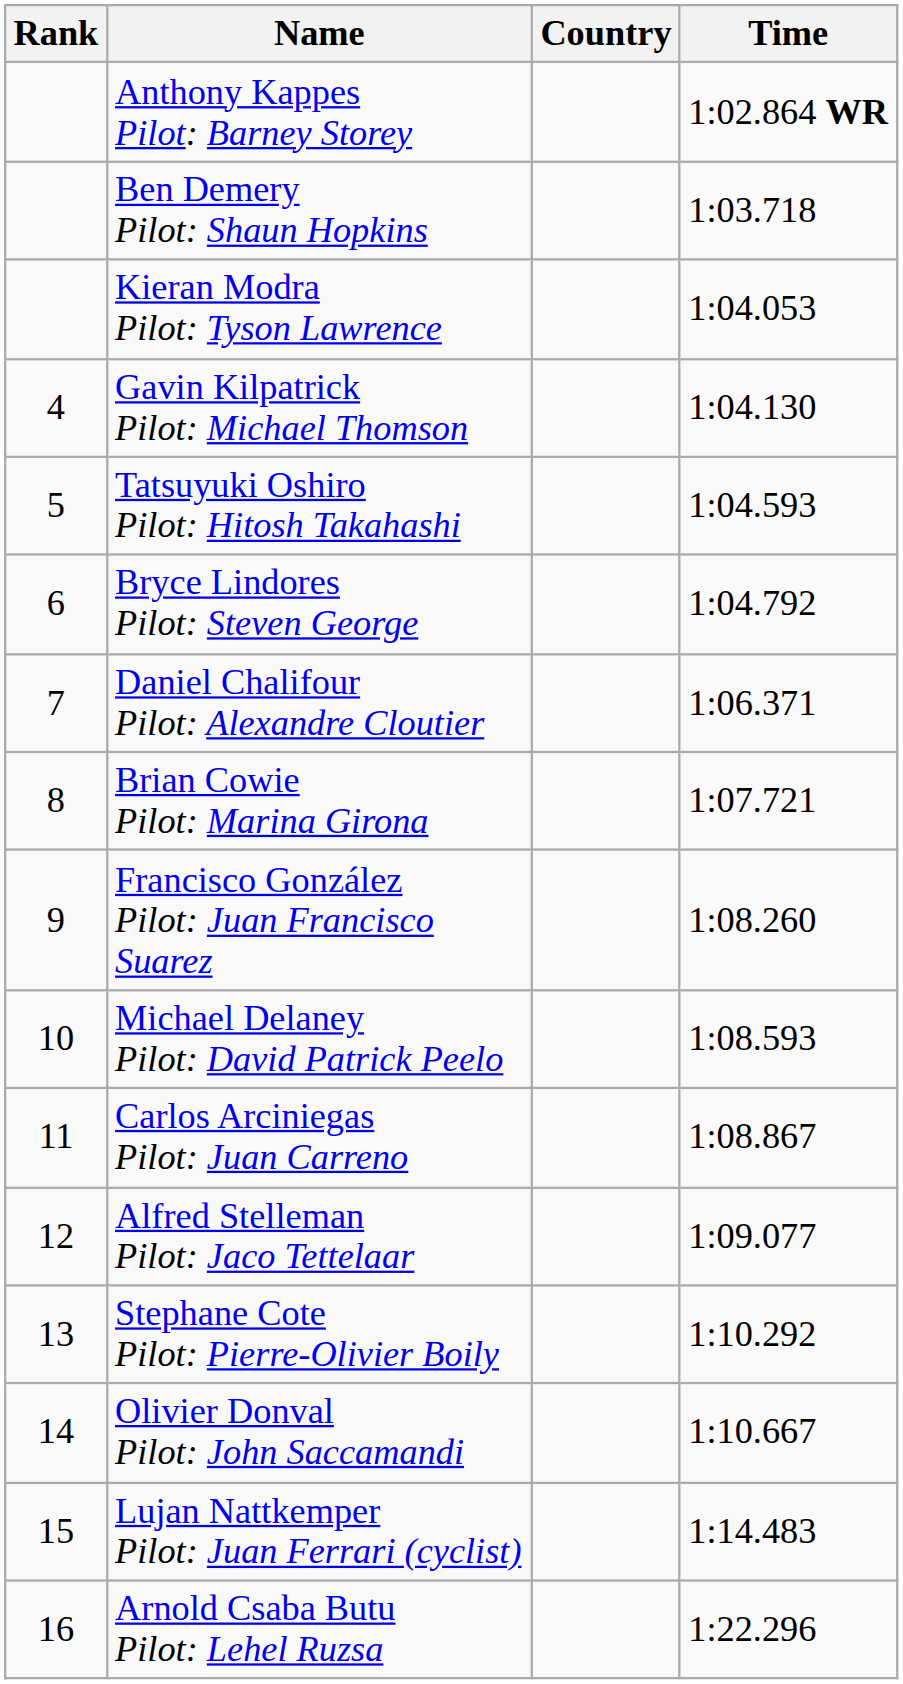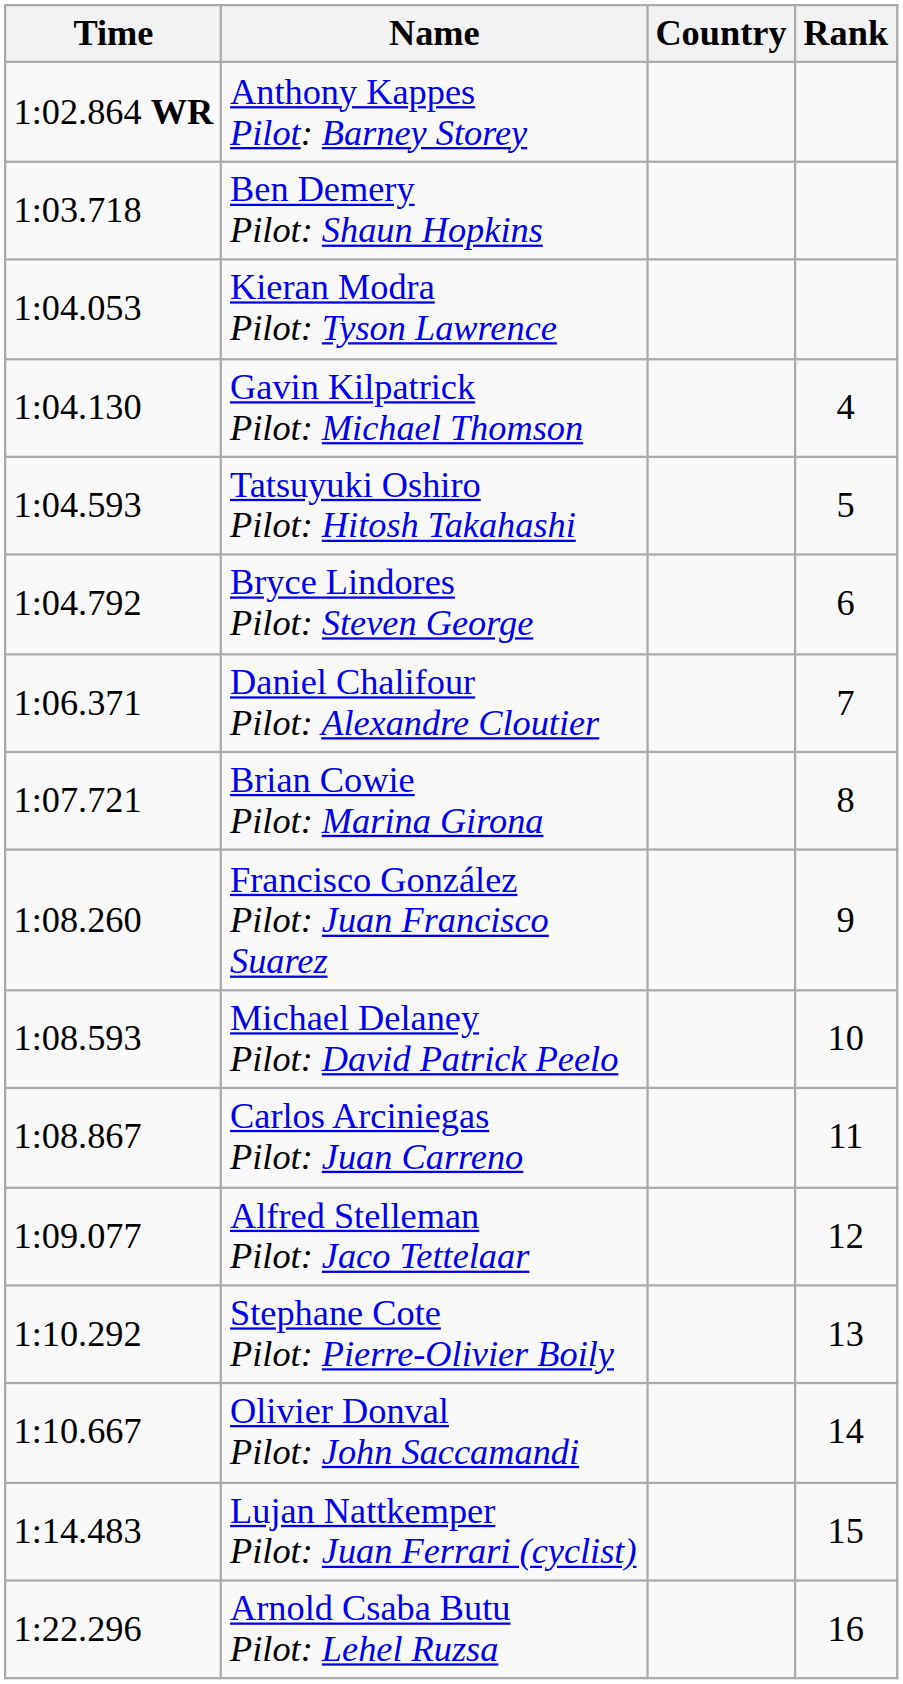 <table class="wikitable sortable">
 <tr>
-<th width=20>Rank</th>
+<th>Time</th>
 <th width=180>Name</th>
 <th>Country</th>
-<th>Time</th>
+<th width=20>Rank</th>
 </tr>
 <tr>
-<td align=center></td>
+<td>1:02.864 <strong>WR</strong></td>
 <td><a href='#'>Anthony Kappes</a><br><em><a href='#'>Pilot</a>: <a href='#'>Barney Storey</a></em></td>
 <td></td>
-<td>1:02.864 <strong>WR</strong></td>
+<td align=center></td>
 </tr>
 <tr>
-<td align=center></td>
+<td>1:03.718</td>
 <td><a href='#'>Ben Demery</a><br><em>Pilot: <a href='#'>Shaun Hopkins</a></em></td>
 <td></td>
-<td>1:03.718</td>
+<td align=center></td>
 </tr>
 <tr>
-<td align=center></td>
+<td>1:04.053</td>
 <td><a href='#'>Kieran Modra</a><br><em>Pilot: <a href='#'>Tyson Lawrence</a></em></td>
 <td></td>
-<td>1:04.053</td>
+<td align=center></td>
 </tr>
 <tr>
-<td align=center>4</td>
+<td>1:04.130</td>
 <td><a href='#'>Gavin Kilpatrick</a><br><em>Pilot: <a href='#'>Michael Thomson</a></em></td>
 <td></td>
-<td>1:04.130</td>
+<td align=center>4</td>
 </tr>
 <tr>
-<td align=center>5</td>
+<td>1:04.593</td>
 <td><a href='#'>Tatsuyuki Oshiro</a><br><em>Pilot: <a href='#'>Hitosh Takahashi</a></em></td>
 <td></td>
-<td>1:04.593</td>
+<td align=center>5</td>
 </tr>
 <tr>
-<td align=center>6</td>
+<td>1:04.792</td>
 <td><a href='#'>Bryce Lindores</a><br><em>Pilot: <a href='#'>Steven George</a></em></td>
 <td></td>
-<td>1:04.792</td>
+<td align=center>6</td>
 </tr>
 <tr>
-<td align=center>7</td>
+<td>1:06.371</td>
 <td><a href='#'>Daniel Chalifour</a><br><em>Pilot: <a href='#'>Alexandre Cloutier</a></em></td>
 <td></td>
-<td>1:06.371</td>
+<td align=center>7</td>
 </tr>
 <tr>
-<td align=center>8</td>
+<td>1:07.721</td>
 <td><a href='#'>Brian Cowie</a><br><em>Pilot: <a href='#'>Marina Girona</a></em></td>
 <td></td>
-<td>1:07.721</td>
+<td align=center>8</td>
 </tr>
 <tr>
-<td align=center>9</td>
+<td>1:08.260</td>
 <td><a href='#'>Francisco González</a><br><em>Pilot: <a href='#'>Juan Francisco Suarez</a></em></td>
 <td></td>
-<td>1:08.260</td>
+<td align=center>9</td>
 </tr>
 <tr>
-<td align=center>10</td>
+<td>1:08.593</td>
 <td><a href='#'>Michael Delaney</a><br><em>Pilot: <a href='#'>David Patrick Peelo</a></em></td>
 <td></td>
-<td>1:08.593</td>
+<td align=center>10</td>
 </tr>
 <tr>
-<td align=center>11</td>
+<td>1:08.867</td>
 <td><a href='#'>Carlos Arciniegas</a><br><em>Pilot: <a href='#'>Juan Carreno</a></em></td>
 <td></td>
-<td>1:08.867</td>
+<td align=center>11</td>
 </tr>
 <tr>
-<td align=center>12</td>
+<td>1:09.077</td>
 <td><a href='#'>Alfred Stelleman</a><br><em>Pilot: <a href='#'>Jaco Tettelaar</a></em></td>
 <td></td>
-<td>1:09.077</td>
+<td align=center>12</td>
 </tr>
 <tr>
-<td align=center>13</td>
+<td>1:10.292</td>
 <td><a href='#'>Stephane Cote</a><br><em>Pilot: <a href='#'>Pierre-Olivier Boily</a></em></td>
 <td></td>
-<td>1:10.292</td>
+<td align=center>13</td>
 </tr>
 <tr>
-<td align=center>14</td>
+<td>1:10.667</td>
 <td><a href='#'>Olivier Donval</a><br><em>Pilot: <a href='#'>John Saccamandi</a></em></td>
 <td></td>
-<td>1:10.667</td>
+<td align=center>14</td>
 </tr>
 <tr>
-<td align=center>15</td>
+<td>1:14.483</td>
 <td><a href='#'>Lujan Nattkemper</a><br><em>Pilot: <a href='#'>Juan Ferrari (cyclist)</a></em></td>
 <td></td>
-<td>1:14.483</td>
+<td align=center>15</td>
 </tr>
 <tr>
-<td align=center>16</td>
+<td>1:22.296</td>
 <td><a href='#'>Arnold Csaba Butu</a><br><em>Pilot: <a href='#'>Lehel Ruzsa</a></em></td>
 <td></td>
-<td>1:22.296</td>
+<td align=center>16</td>
 </tr>
 </table>
